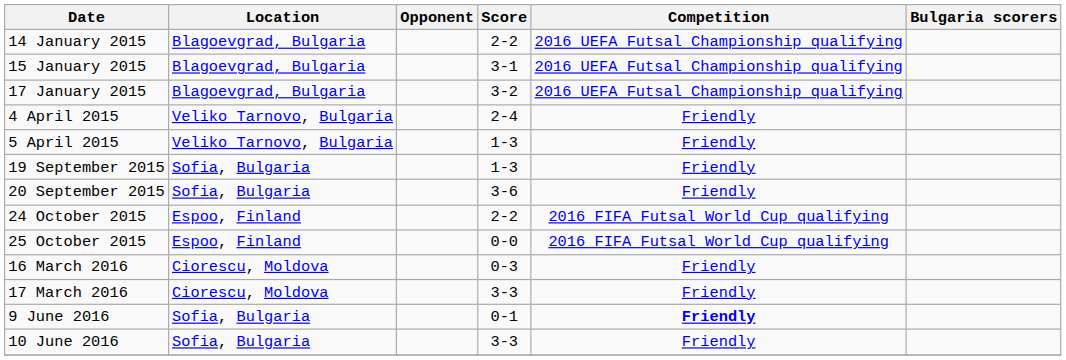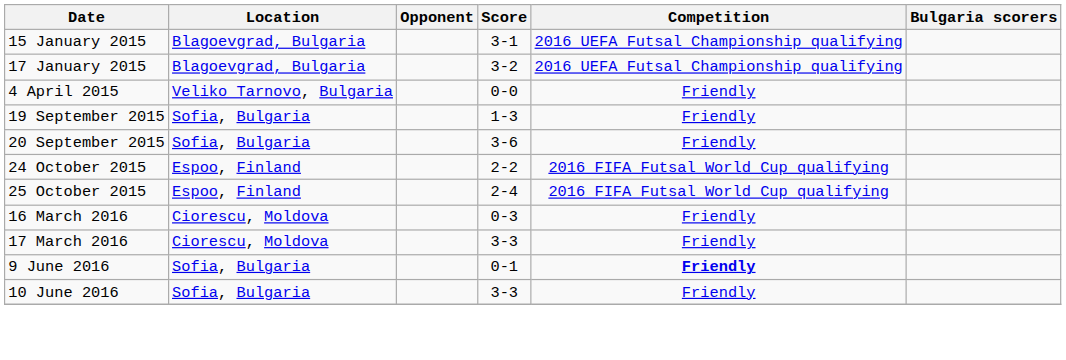 <table class="wikitable">
 <tr>
 <th>Date</th>
 <th>Location</th>
 <th>Opponent</th>
 <th>Score</th>
 <th>Competition</th>
 <th>Bulgaria scorers</th>
-</tr>
-<tr>
-<td>14 January 2015</td>
-<td><a href='#'>Blagoevgrad, Bulgaria</a></td>
-<td></td>
-<td align=center>2-2</td>
-<td align=center><a href='#'>2016 UEFA Futsal Championship qualifying</a></td>
-<td></td>
 </tr>
 <tr>
 <td>15 January 2015</td>
 <td><a href='#'>Blagoevgrad, Bulgaria</a></td>
 <td></td>
 <td align=center>3-1</td>
 <td align=center><a href='#'>2016 UEFA Futsal Championship qualifying</a></td>
 </tr>
 <tr>
 <td>17 January 2015</td>
 <td><a href='#'>Blagoevgrad, Bulgaria</a></td>
 <td></td>
 <td align=center>3-2</td>
 <td align=center><a href='#'>2016 UEFA Futsal Championship qualifying</a></td>
 <td></td>
 </tr>
 <tr>
 <td>4 April 2015</td>
 <td><a href='#'>Veliko Tarnovo</a>, <a href='#'>Bulgaria</a></td>
 <td></td>
-<td align=center>2-4</td>
-<td align=center><a href='#'>Friendly</a></td>
-<td></td>
-</tr>
-<tr>
-<td>5 April 2015</td>
-<td><a href='#'>Veliko Tarnovo</a>, <a href='#'>Bulgaria</a></td>
-<td></td>
-<td align=center>1-3</td>
+<td align=center>0-0</td>
 <td align=center><a href='#'>Friendly</a></td>
 <td></td>
 </tr>
 <tr>
 <td>19 September 2015</td>
 <td><a href='#'>Sofia</a>, <a href='#'>Bulgaria</a></td>
 <td></td>
 <td align=center>1-3</td>
 <td align=center><a href='#'>Friendly</a></td>
 <td></td>
 </tr>
 <tr>
 <td>20 September 2015</td>
 <td><a href='#'>Sofia</a>, <a href='#'>Bulgaria</a></td>
 <td></td>
 <td align=center>3-6</td>
 <td align=center><a href='#'>Friendly</a></td>
 <td></td>
 </tr>
 <tr>
 <td>24 October 2015</td>
 <td><a href='#'>Espoo</a>, <a href='#'>Finland</a></td>
 <td></td>
 <td align=center>2-2</td>
 <td align=center><a href='#'>2016 FIFA Futsal World Cup qualifying</a></td>
 <td></td>
 </tr>
 <tr>
 <td>25 October 2015</td>
 <td><a href='#'>Espoo</a>, <a href='#'>Finland</a></td>
 <td></td>
-<td align=center>0-0</td>
+<td align=center>2-4</td>
 <td align=center><a href='#'>2016 FIFA Futsal World Cup qualifying</a></td>
 <td></td>
 </tr>
 <tr>
 <td>16 March 2016</td>
 <td><a href='#'>Ciorescu</a>, <a href='#'>Moldova</a></td>
 <td></td>
 <td align=center>0-3</td>
 <td align=center><a href='#'>Friendly</a></td>
 </tr>
 <tr>
 <td>17 March 2016</td>
 <td><a href='#'>Ciorescu</a>, <a href='#'>Moldova</a></td>
 <td></td>
 <td align=center>3-3</td>
 <td align=center><a href='#'>Friendly</a></td>
 <td></td>
 </tr>
 <tr>
 <td>9 June 2016</td>
 <td><a href='#'>Sofia</a>, <a href='#'>Bulgaria</a></td>
 <td></td>
 <td align=center>0-1</td>
 <td align=center><strong><a href='#'>Friendly</a></strong></td>
 <td></td>
 </tr>
 <tr>
 <td>10 June 2016</td>
 <td><a href='#'>Sofia</a>, <a href='#'>Bulgaria</a></td>
 <td></td>
 <td align=center>3-3</td>
 <td align=center><a href='#'>Friendly</a></td>
 <td></td>
 </tr>
 <tr>
 </tr>
 </table>
